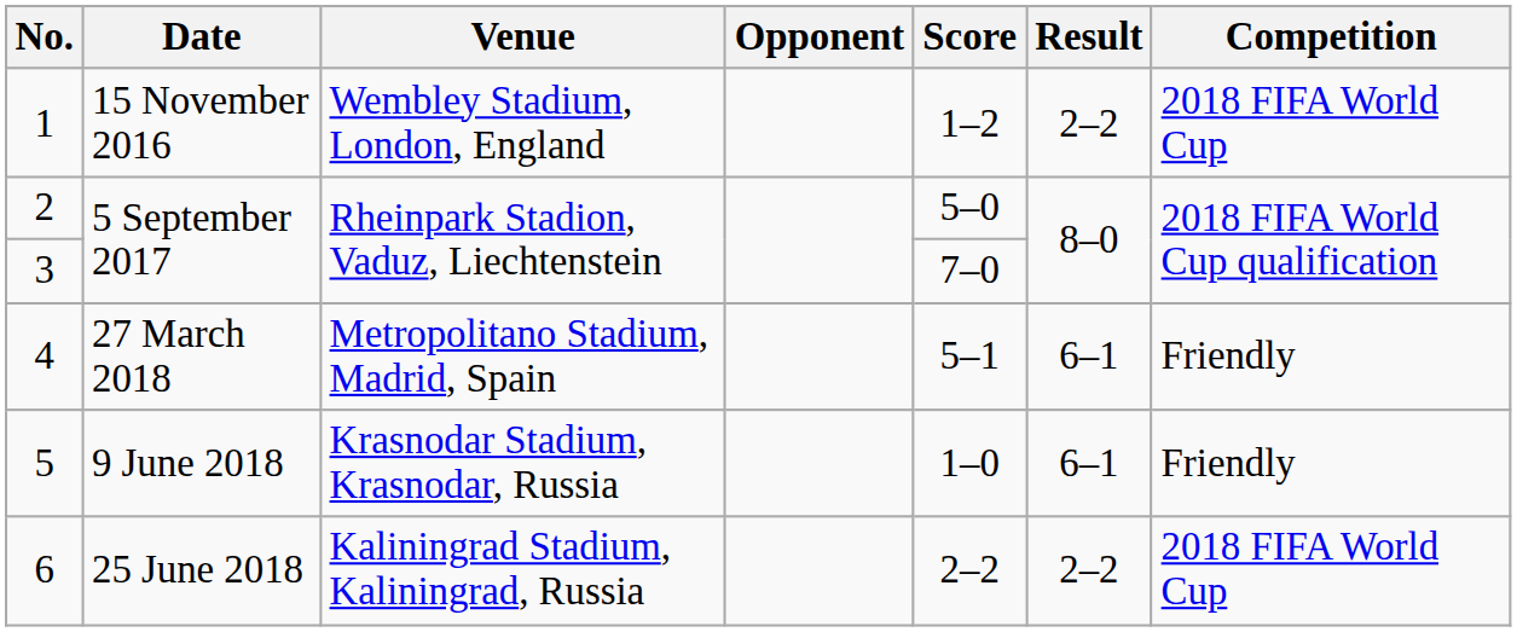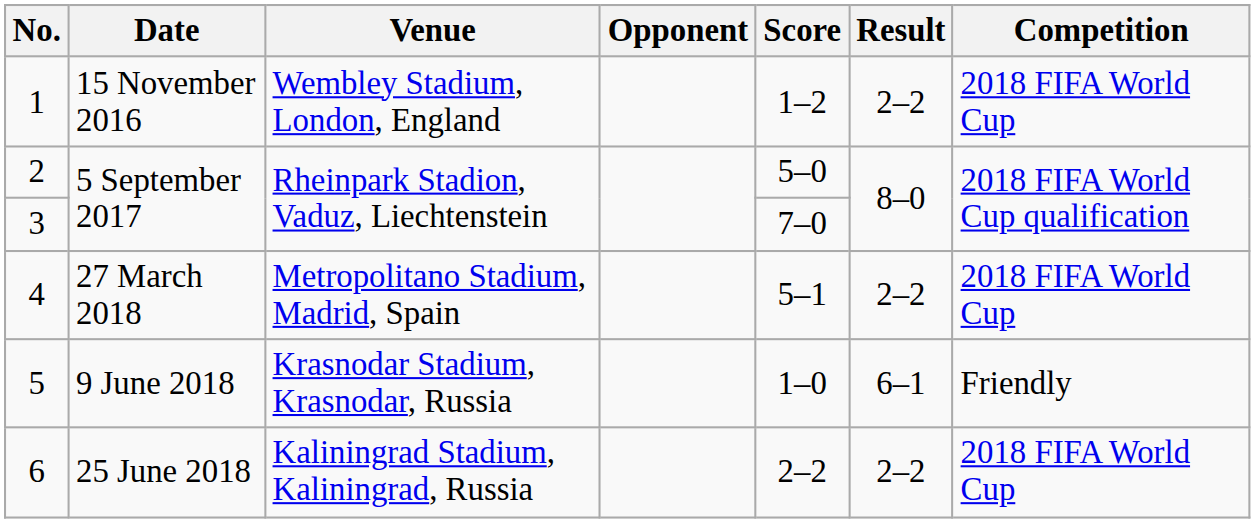 <table class="wikitable sortable">
 <tr>
 <th scope="col">No.</th>
 <th scope="col">Date</th>
 <th scope="col">Venue</th>
 <th scope="col">Opponent</th>
 <th scope="col">Score</th>
 <th scope="col">Result</th>
 <th scope="col">Competition</th>
 </tr>
 <tr>
 <td style="text-align:center">1</td>
 <td>15 November 2016</td>
 <td><a href='#'>Wembley Stadium</a>, <a href='#'>London</a>, England</td>
 <td></td>
 <td style="text-align:center">1–2</td>
 <td style="text-align:center">2–2</td>
 <td><a href='#'>2018 FIFA World Cup</a></td>
 </tr>
 <tr>
 <td style="text-align:center">2</td>
 <td rowspan="2">5 September 2017</td>
 <td rowspan="2"><a href='#'>Rheinpark Stadion</a>, <a href='#'>Vaduz</a>, Liechtenstein</td>
 <td rowspan="2"></td>
 <td style="text-align:center">5–0</td>
 <td rowspan="2" style="text-align:center">8–0</td>
 <td rowspan="2"><a href='#'>2018 FIFA World Cup qualification</a></td>
 </tr>
 <tr>
 <td style="text-align:center">3</td>
 <td style="text-align:center">7–0</td>
 </tr>
 <tr>
 <td style="text-align:center">4</td>
 <td>27 March 2018</td>
 <td><a href='#'>Metropolitano Stadium</a>, <a href='#'>Madrid</a>, Spain</td>
 <td></td>
 <td style="text-align:center">5–1</td>
-<td style="text-align:center">6–1</td>
-<td>Friendly</td>
+<td style="text-align:center">2–2</td>
+<td><a href='#'>2018 FIFA World Cup</a></td>
 </tr>
 <tr>
 <td style="text-align:center">5</td>
 <td>9 June 2018</td>
 <td><a href='#'>Krasnodar Stadium</a>, <a href='#'>Krasnodar</a>, Russia</td>
 <td></td>
 <td style="text-align:center">1–0</td>
 <td style="text-align:center">6–1</td>
 <td>Friendly</td>
 </tr>
 <tr>
 <td style="text-align:center">6</td>
 <td>25 June 2018</td>
 <td><a href='#'>Kaliningrad Stadium</a>, <a href='#'>Kaliningrad</a>, Russia</td>
 <td></td>
 <td style="text-align:center">2–2</td>
 <td style="text-align:center">2–2</td>
 <td><a href='#'>2018 FIFA World Cup</a></td>
 </tr>
 </table>
